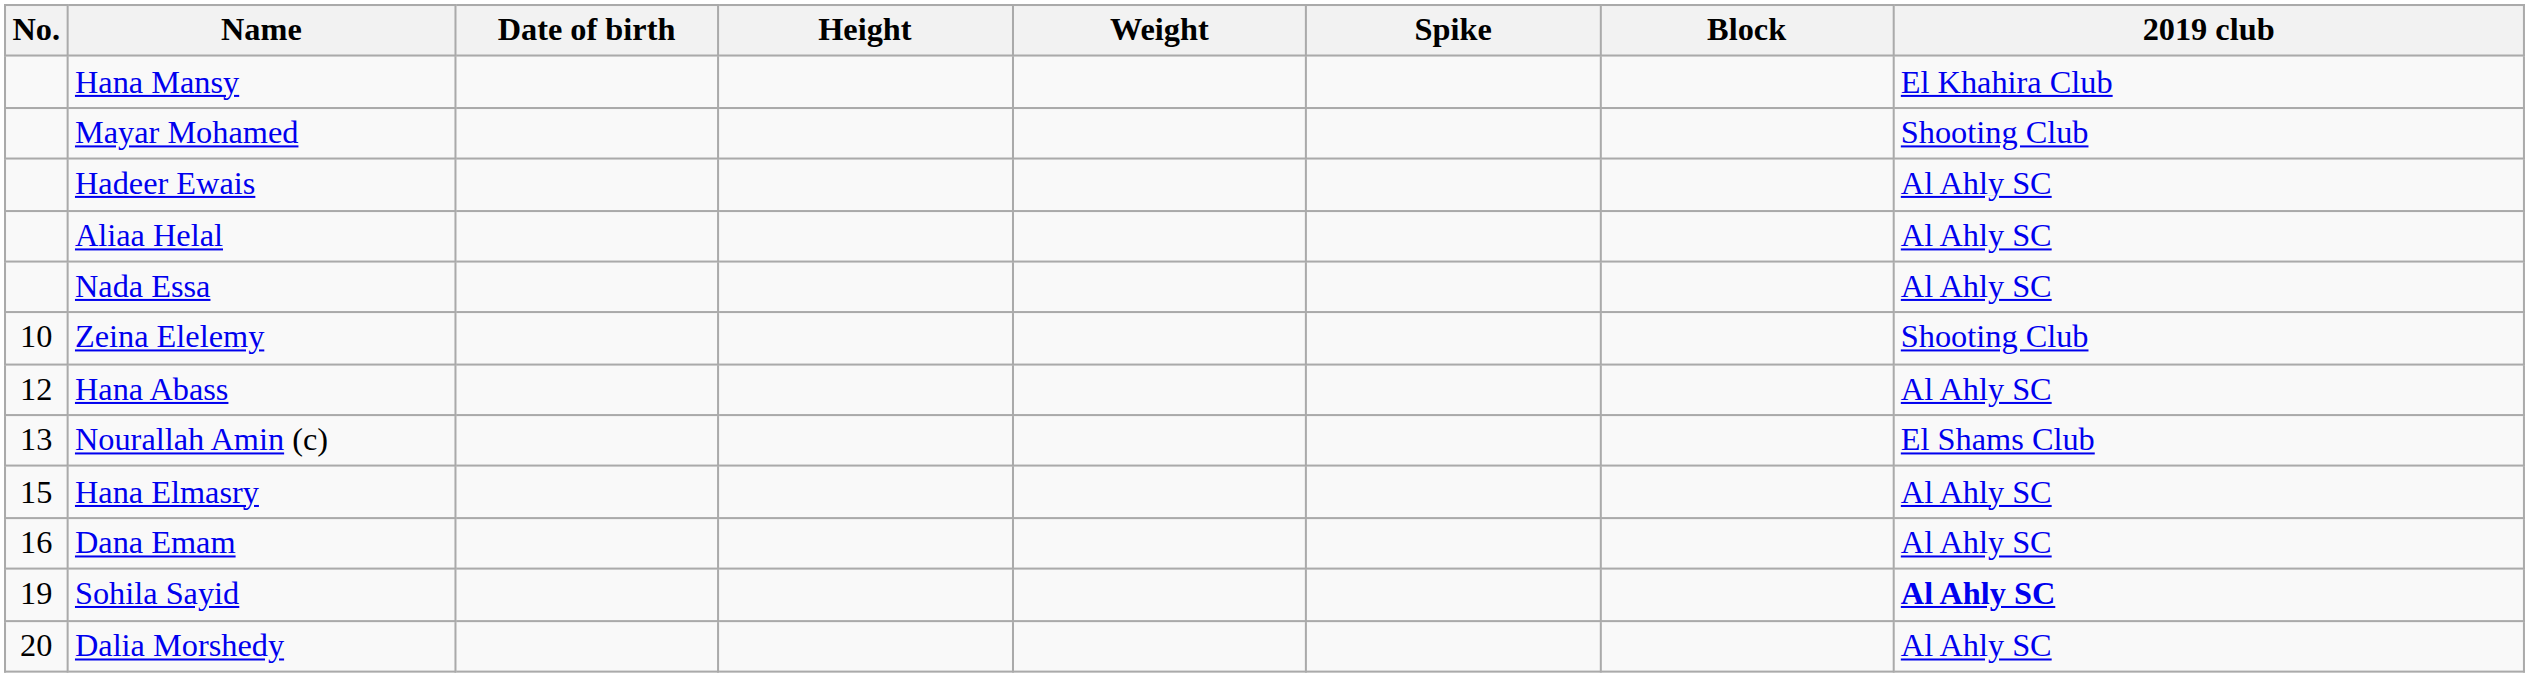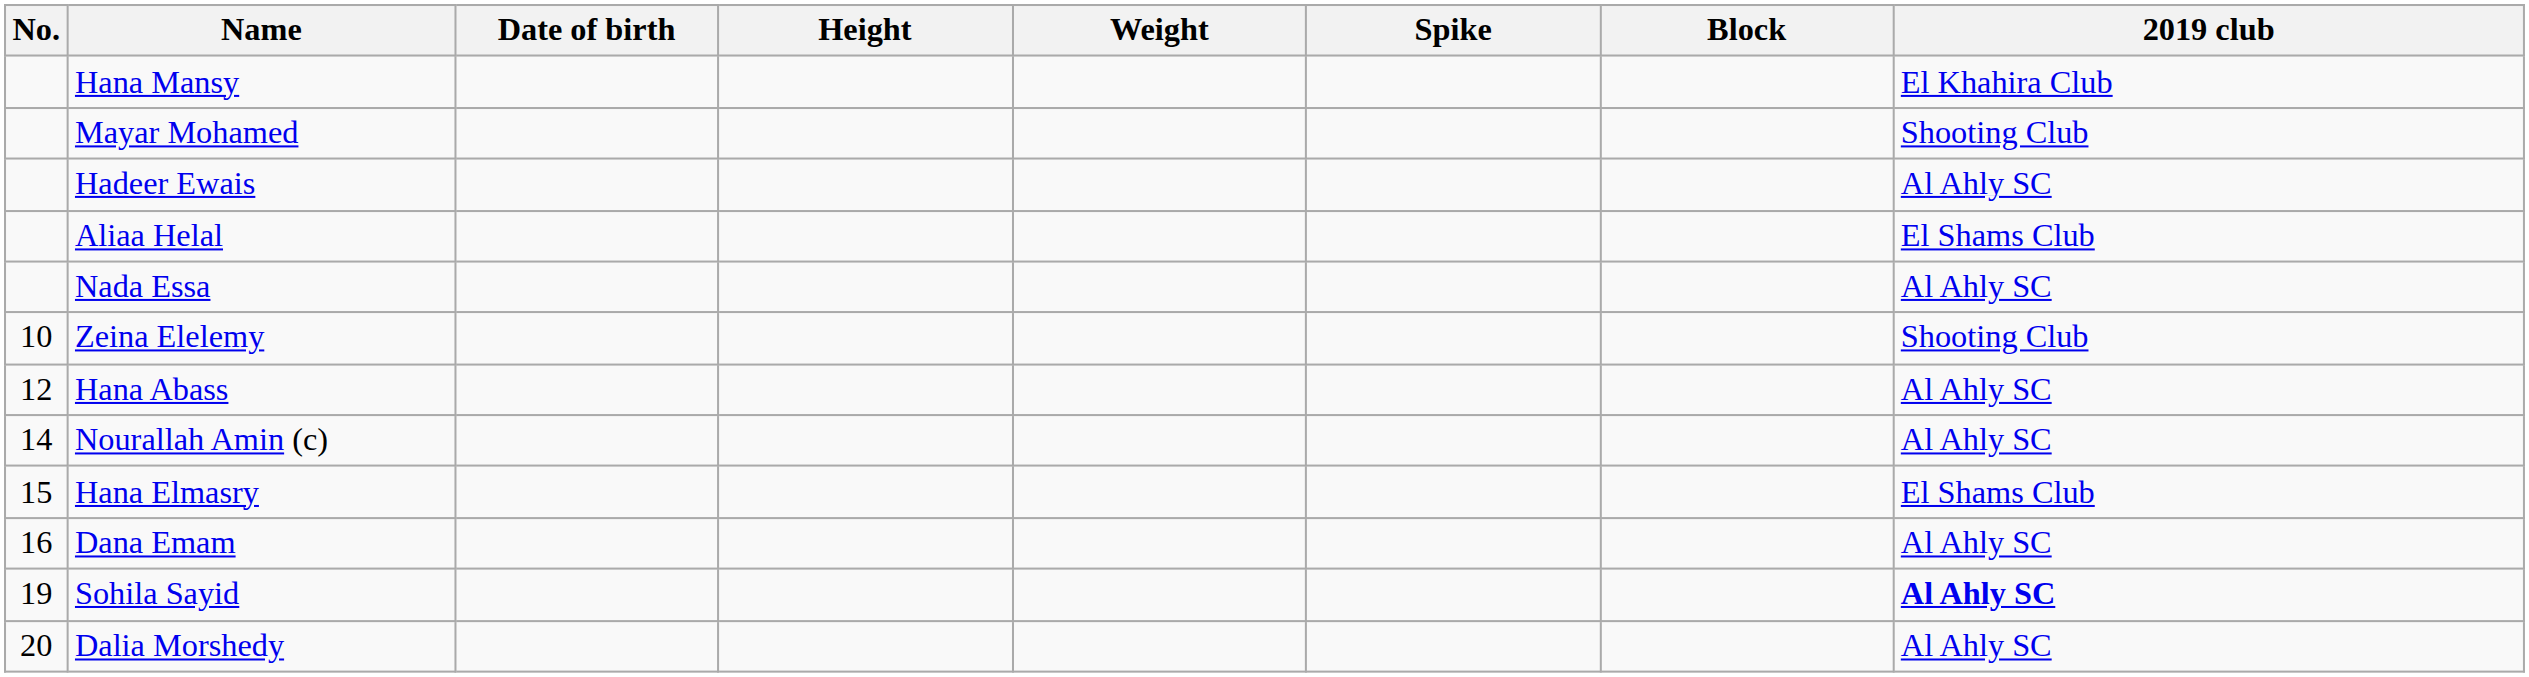 <table class="wikitable sortable" style="font-size:100%; text-align:center;">
 <tr>
 <th>No.</th>
 <th style="width:12em">Name</th>
 <th style="width:8em">Date of birth</th>
 <th style="width:9em">Height</th>
 <th style="width:9em">Weight</th>
 <th style="width:9em">Spike</th>
 <th style="width:9em">Block</th>
 <th style="width:20em">2019 club</th>
 </tr>
 <tr>
 <td></td>
 <td align=left><a href='#'>Hana Mansy</a></td>
 <td align=right></td>
 <td></td>
 <td></td>
 <td></td>
 <td></td>
 <td align=left> <a href='#'>El Khahira Club</a></td>
 </tr>
 <tr>
 <td></td>
 <td align=left><a href='#'>Mayar Mohamed</a></td>
 <td align=right></td>
 <td></td>
 <td></td>
 <td></td>
 <td></td>
 <td align=left> <a href='#'>Shooting Club</a></td>
 </tr>
 <tr>
 <td></td>
 <td align=left><a href='#'>Hadeer Ewais</a></td>
 <td align=right></td>
 <td></td>
 <td></td>
 <td></td>
 <td></td>
 <td align=left> <a href='#'>Al Ahly SC</a></td>
 </tr>
 <tr>
 <td></td>
 <td align=left><a href='#'>Aliaa Helal</a></td>
 <td align=right></td>
 <td></td>
 <td></td>
 <td></td>
 <td></td>
-<td align=left> <a href='#'>Al Ahly SC</a></td>
+<td align=left> <a href='#'>El Shams Club</a></td>
 </tr>
 <tr>
 <td></td>
 <td align=left><a href='#'>Nada Essa</a></td>
 <td align=right></td>
 <td></td>
 <td></td>
 <td></td>
 <td></td>
 <td align=left> <a href='#'>Al Ahly SC</a></td>
 </tr>
 <tr>
 <td>10</td>
 <td align=left><a href='#'>Zeina Elelemy</a></td>
 <td align=right></td>
 <td></td>
 <td></td>
 <td></td>
 <td></td>
 <td align=left> <a href='#'>Shooting Club</a></td>
 </tr>
 <tr>
 <td>12</td>
 <td align=left><a href='#'>Hana Abass</a></td>
 <td align=right></td>
 <td></td>
 <td></td>
 <td></td>
 <td></td>
 <td align=left> <a href='#'>Al Ahly SC</a></td>
 </tr>
 <tr>
-<td>13</td>
+<td>14</td>
 <td align=left><a href='#'>Nourallah Amin</a> (c)</td>
 <td align=right></td>
 <td></td>
 <td></td>
 <td></td>
 <td></td>
-<td align=left> <a href='#'>El Shams Club</a></td>
+<td align=left> <a href='#'>Al Ahly SC</a></td>
 </tr>
 <tr>
 <td>15</td>
 <td align=left><a href='#'>Hana Elmasry</a></td>
 <td align=right></td>
 <td></td>
 <td></td>
 <td></td>
 <td></td>
-<td align=left> <a href='#'>Al Ahly SC</a></td>
+<td align=left> <a href='#'>El Shams Club</a></td>
 </tr>
 <tr>
 <td>16</td>
 <td align=left><a href='#'>Dana Emam</a></td>
 <td align=right></td>
 <td></td>
 <td></td>
 <td></td>
 <td></td>
 <td align=left> <a href='#'>Al Ahly SC</a></td>
 </tr>
 <tr>
 <td>19</td>
 <td align=left><a href='#'>Sohila Sayid</a></td>
 <td align=right></td>
 <td></td>
 <td></td>
 <td></td>
 <td></td>
 <td align=left><strong> <a href='#'>Al Ahly SC</a></strong></td>
 </tr>
 <tr>
 <td>20</td>
 <td align=left><a href='#'>Dalia Morshedy</a></td>
 <td align=right></td>
 <td></td>
 <td></td>
 <td></td>
 <td></td>
 <td align=left> <a href='#'>Al Ahly SC</a></td>
 </tr>
 </table>
